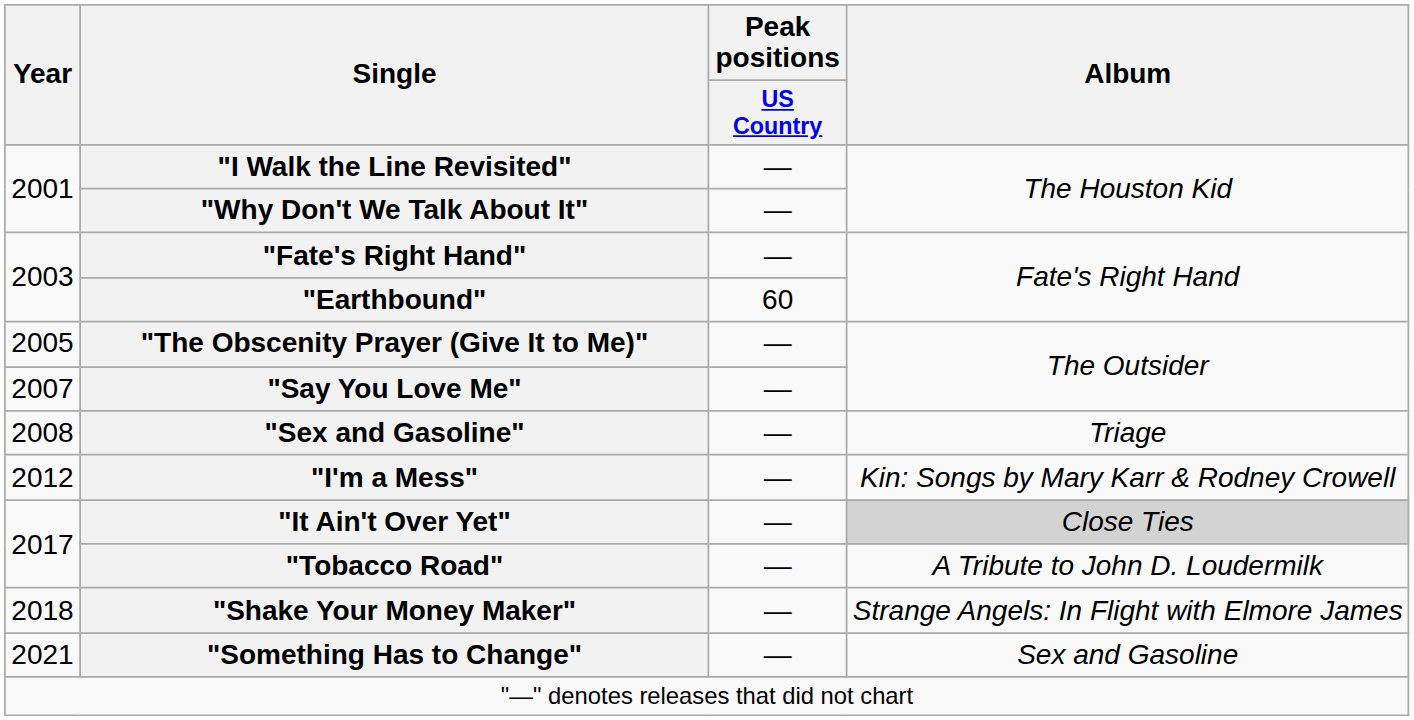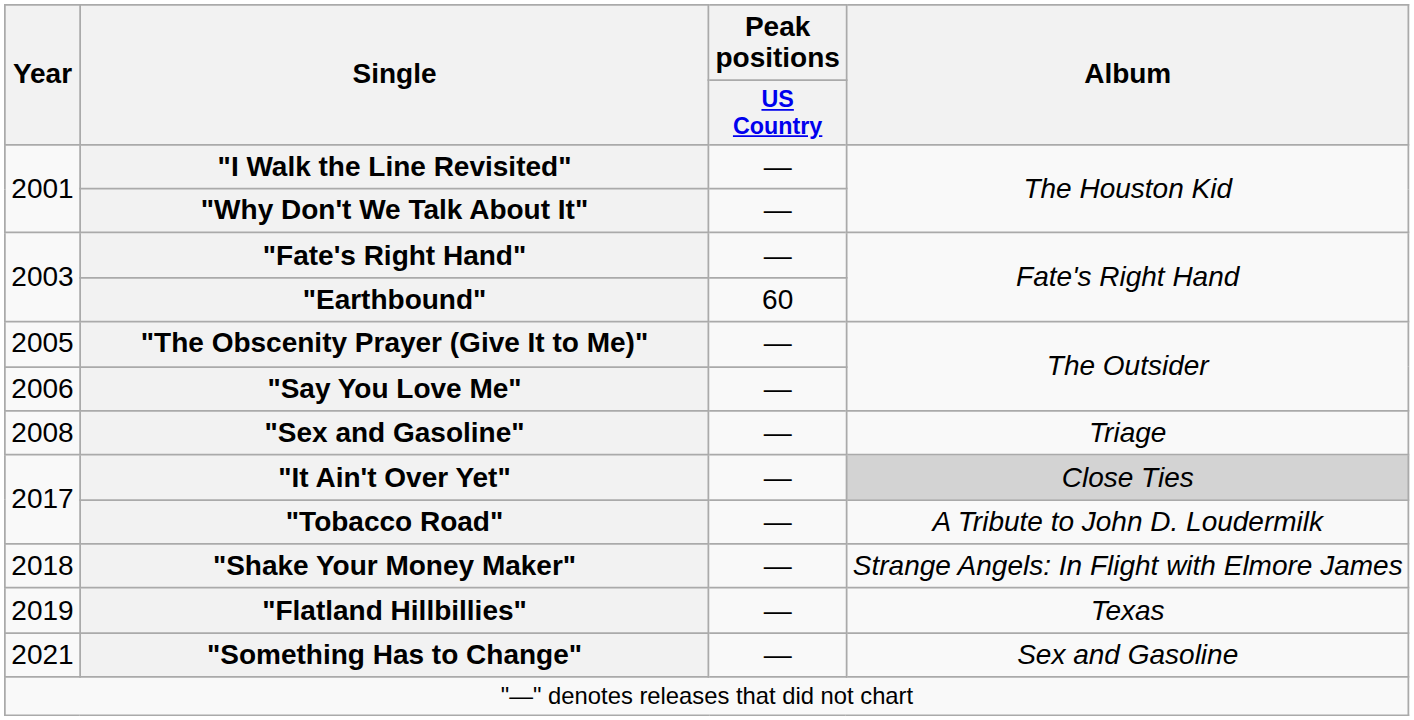 <table class="wikitable plainrowheaders" style="text-align:center;">
 <tr>
 <th rowspan="2">Year</th>
 <th rowspan="2" style="width:22em;">Single</th>
 <th>Peak positions</th>
 <th rowspan="2">Album</th>
 </tr>
 <tr style="font-size:smaller;">
 <th width="65"><a href='#'>US Country</a><br></th>
 </tr>
 <tr>
 <td rowspan="2">2001</td>
 <th scope="row">"I Walk the Line Revisited"<br></th>
 <td>—</td>
 <td rowspan="2"><em>The Houston Kid</em></td>
 </tr>
 <tr>
 <th scope="row">"Why Don't We Talk About It"</th>
 <td>—</td>
 </tr>
 <tr>
 <td rowspan="2">2003</td>
 <th scope="row">"Fate's Right Hand"</th>
 <td>—</td>
 <td rowspan="2"><em>Fate's Right Hand</em></td>
 </tr>
 <tr>
 <th scope="row">"Earthbound"</th>
 <td>60</td>
 </tr>
 <tr>
 <td>2005</td>
 <th scope="row">"The Obscenity Prayer (Give It to Me)"</th>
 <td>—</td>
 <td rowspan="2"><em>The Outsider</em></td>
 </tr>
 <tr>
-<td>2007</td>
+<td>2006</td>
 <th scope="row">"Say You Love Me"</th>
 <td>—</td>
 </tr>
 <tr>
 <td>2008</td>
 <th scope="row">"Sex and Gasoline"</th>
 <td>—</td>
 <td><em>Triage</em></td>
-</tr>
-<tr>
-<td>2012</td>
-<th scope="row">"I'm a Mess"</th>
-<td>—</td>
-<td><em>Kin: Songs by Mary Karr & Rodney Crowell</em></td>
 </tr>
 <tr>
 <td rowspan="2">2017</td>
 <th scope="row">"It Ain't Over Yet"<br></th>
 <td>—</td>
 <td style="background: lightgrey;"><em>Close Ties</em></td>
 </tr>
 <tr>
 <th scope="row">"Tobacco Road"</th>
 <td>—</td>
 <td><em>A Tribute to John D. Loudermilk</em></td>
 </tr>
 <tr>
 <td>2018</td>
 <th scope="row">"Shake Your Money Maker"</th>
 <td>—</td>
 <td><em>Strange Angels: In Flight with Elmore James</em></td>
 </tr>
 <tr>
+<td>2019</td>
+<th scope="row">"Flatland Hillbillies"<br></th>
+<td>—</td>
+<td><em>Texas</em></td>
+</tr>
+<tr>
 <td>2021</td>
 <th scope="row">"Something Has to Change"</th>
 <td>—</td>
 <td><em>Sex and Gasoline</em></td>
 </tr>
 <tr>
 <td colspan="4" style="font-size:85%">"—" denotes releases that did not chart</td>
 </tr>
 </table>
